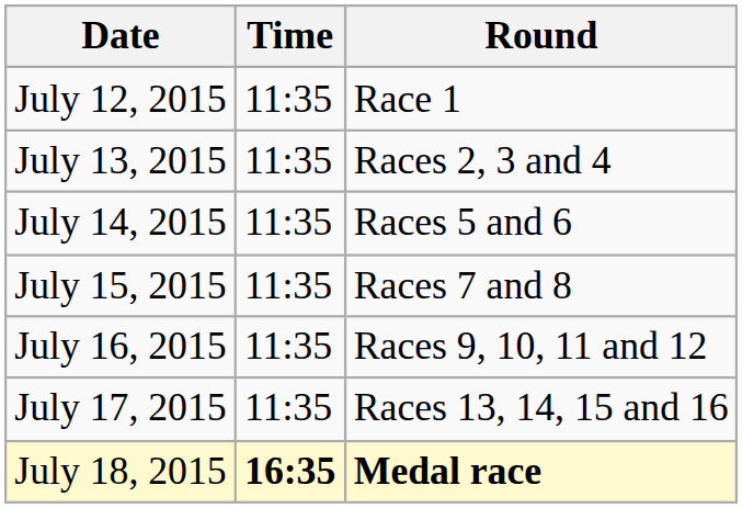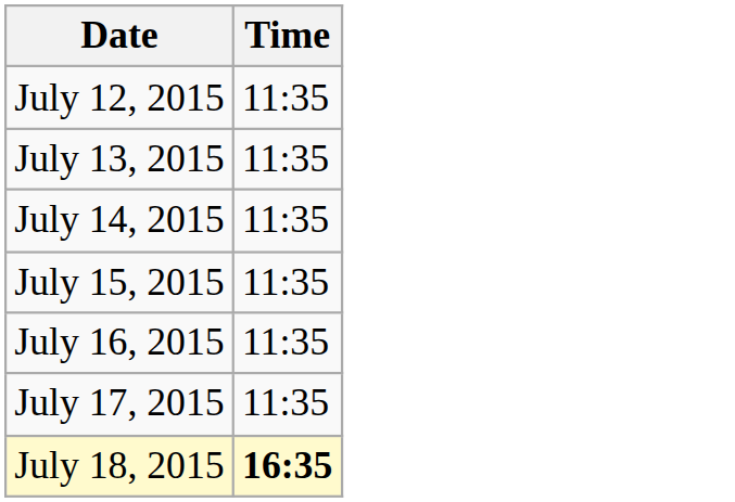 <table class="wikitable">
 <tr>
 <th>Date</th>
 <th>Time</th>
-<th>Round</th>
 </tr>
 <tr>
 <td>July 12, 2015</td>
 <td>11:35</td>
-<td>Race 1</td>
 </tr>
 <tr>
 <td>July 13, 2015</td>
 <td>11:35</td>
-<td>Races 2, 3 and 4</td>
 </tr>
 <tr>
 <td>July 14, 2015</td>
 <td>11:35</td>
-<td>Races 5 and 6</td>
 </tr>
 <tr>
 <td>July 15, 2015</td>
 <td>11:35</td>
-<td>Races 7 and 8</td>
 </tr>
 <tr>
 <td>July 16, 2015</td>
 <td>11:35</td>
-<td>Races 9, 10, 11 and 12</td>
 </tr>
 <tr>
 <td>July 17, 2015</td>
 <td>11:35</td>
-<td>Races 13, 14, 15 and 16</td>
 </tr>
 <tr style=background:lemonchiffon>
 <td>July 18, 2015</td>
 <td><strong>16:35</strong></td>
-<td><strong>Medal race</strong></td>
 </tr>
 </table>
